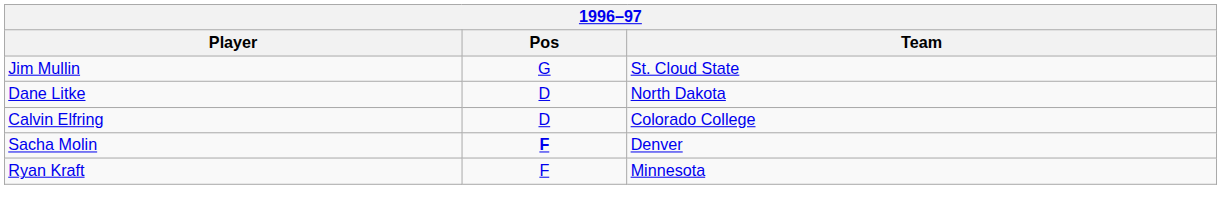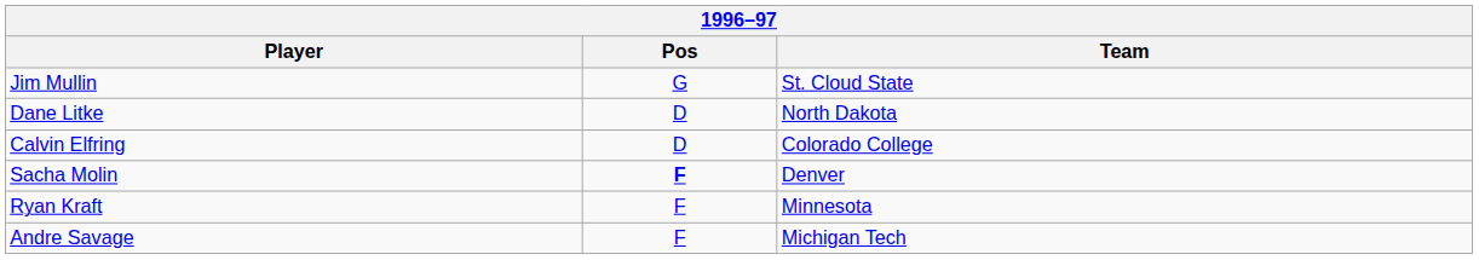 <table class="wikitable" width=95%>
 <tr>
 <th colspan=3><a href='#'>1996–97</a></th>
 </tr>
 <tr>
 <th>Player</th>
 <th>Pos</th>
 <th>Team</th>
 </tr>
 <tr>
 <td><a href='#'>Jim Mullin</a></td>
 <td align=center><a href='#'>G</a></td>
 <td><a href='#'>St. Cloud State</a></td>
 </tr>
 <tr>
 <td><a href='#'>Dane Litke</a></td>
 <td align=center><a href='#'>D</a></td>
 <td><a href='#'>North Dakota</a></td>
 </tr>
 <tr>
 <td><a href='#'>Calvin Elfring</a></td>
 <td align=center><a href='#'>D</a></td>
 <td><a href='#'>Colorado College</a></td>
 </tr>
 <tr>
 <td><a href='#'>Sacha Molin</a></td>
 <td align=center><strong><a href='#'>F</a></strong></td>
 <td><a href='#'>Denver</a></td>
 </tr>
 <tr>
 <td><a href='#'>Ryan Kraft</a></td>
 <td align=center><a href='#'>F</a></td>
 <td><a href='#'>Minnesota</a></td>
 </tr>
+<tr>
+<td><a href='#'>Andre Savage</a></td>
+<td align=center><a href='#'>F</a></td>
+<td><a href='#'>Michigan Tech</a></td>
+</tr>
 </table>
